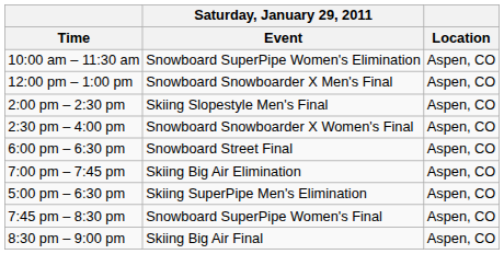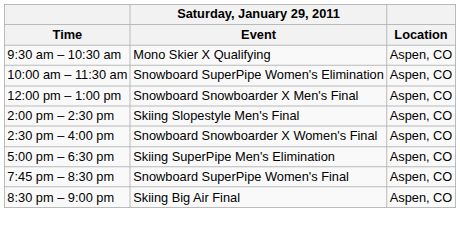 <table class="wikitable">
 <tr>
 <th></th>
 <th>Saturday, January 29, 2011</th>
 <th></th>
 </tr>
 <tr>
 <th>Time</th>
 <th>Event</th>
 <th>Location</th>
+</tr>
+<tr>
+<td>9:30 am – 10:30 am</td>
+<td>Mono Skier X Qualifying</td>
+<td>Aspen, CO</td>
 </tr>
 <tr>
 <td>10:00 am – 11:30 am</td>
 <td>Snowboard SuperPipe Women's Elimination</td>
 <td>Aspen, CO</td>
 </tr>
 <tr>
 <td>12:00 pm – 1:00 pm</td>
 <td>Snowboard Snowboarder X Men's Final</td>
 <td>Aspen, CO</td>
 </tr>
 <tr>
 <td>2:00 pm – 2:30 pm</td>
 <td>Skiing Slopestyle Men's Final</td>
 <td>Aspen, CO</td>
 </tr>
 <tr>
 <td>2:30 pm – 4:00 pm</td>
 <td>Snowboard Snowboarder X Women's Final</td>
 <td>Aspen, CO</td>
 </tr>
 <tr>
-<td>6:00 pm – 6:30 pm</td>
-<td>Snowboard Street Final</td>
-<td>Aspen, CO</td>
-</tr>
-<tr>
-<td>7:00 pm – 7:45 pm</td>
-<td>Skiing Big Air Elimination</td>
-<td>Aspen, CO</td>
-</tr>
-<tr>
 <td>5:00 pm – 6:30 pm</td>
 <td>Skiing SuperPipe Men's Elimination</td>
 <td>Aspen, CO</td>
 </tr>
 <tr>
 <td>7:45 pm – 8:30 pm</td>
 <td>Snowboard SuperPipe Women's Final</td>
 <td>Aspen, CO</td>
 </tr>
 <tr>
 <td>8:30 pm – 9:00 pm</td>
 <td>Skiing Big Air Final</td>
 <td>Aspen, CO</td>
 </tr>
 </table>
